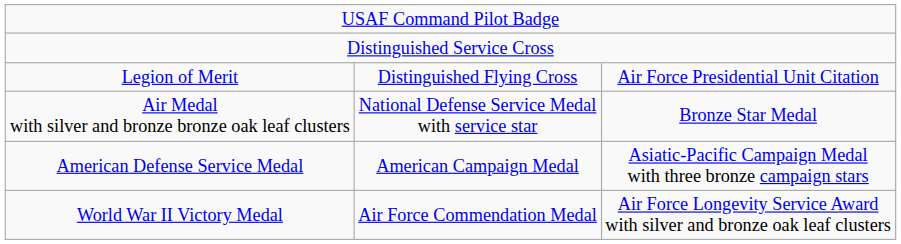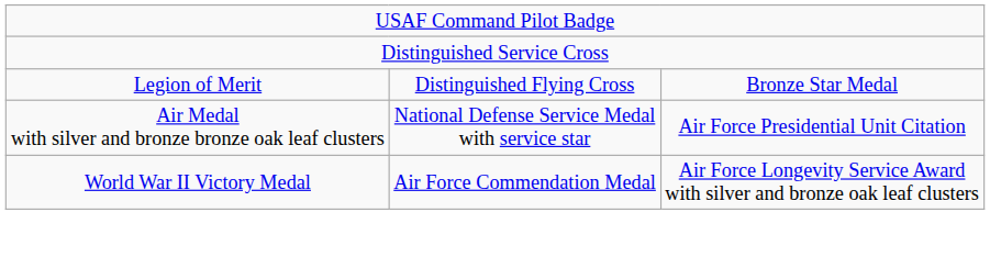 <table class="wikitable" style="margin:1em auto; text-align:center;">
 <tr>
 <td colspan="3"><a href='#'>USAF Command Pilot Badge</a></td>
 </tr>
 <tr>
 <td colspan="3"><a href='#'>Distinguished Service Cross</a></td>
 </tr>
 <tr>
 <td><a href='#'>Legion of Merit</a></td>
 <td><a href='#'>Distinguished Flying Cross</a></td>
-<td><a href='#'>Air Force Presidential Unit Citation</a></td>
+<td><a href='#'>Bronze Star Medal</a></td>
 </tr>
 <tr>
 <td><a href='#'>Air Medal</a><br>with silver and bronze bronze oak leaf clusters</td>
 <td><a href='#'>National Defense Service Medal</a><br>with <a href='#'>service star</a></td>
-<td><a href='#'>Bronze Star Medal</a></td>
-</tr>
-<tr>
-<td><a href='#'>American Defense Service Medal</a></td>
-<td><a href='#'>American Campaign Medal</a></td>
-<td><a href='#'>Asiatic-Pacific Campaign Medal</a><br>with three bronze <a href='#'>campaign stars</a></td>
+<td><a href='#'>Air Force Presidential Unit Citation</a></td>
 </tr>
 <tr>
 <td><a href='#'>World War II Victory Medal</a></td>
 <td><a href='#'>Air Force Commendation Medal</a></td>
 <td><a href='#'>Air Force Longevity Service Award</a><br>with silver and bronze oak leaf clusters</td>
 </tr>
 </table>
